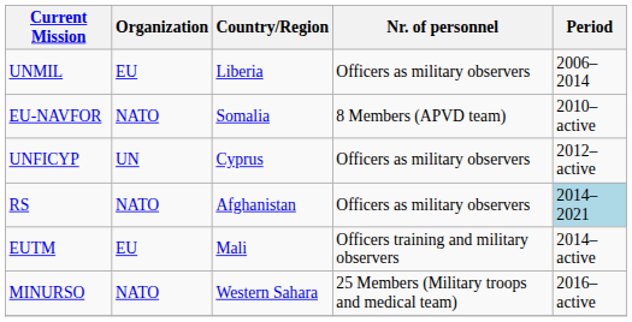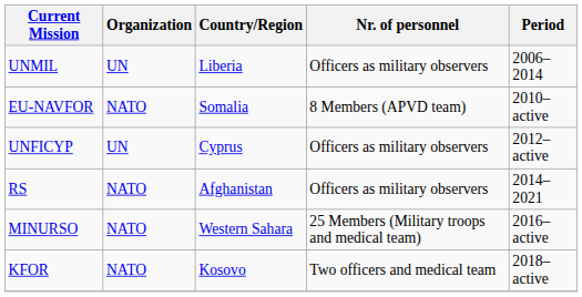 <table class="wikitable">
 <tr>
 <th><a href='#'>Current Mission</a></th>
 <th>Organization</th>
 <th>Country/Region</th>
 <th>Nr. of personnel</th>
 <th>Period</th>
 </tr>
 <tr>
 <td><a href='#'>UNMIL</a></td>
-<td><a href='#'>EU</a></td>
+<td><a href='#'>UN</a></td>
 <td><a href='#'>Liberia</a></td>
 <td>Officers as military observers</td>
 <td>2006–2014</td>
 </tr>
 <tr>
 <td><a href='#'>EU-NAVFOR</a></td>
 <td><a href='#'>NATO</a></td>
 <td><a href='#'>Somalia</a></td>
 <td>8 Members (APVD team)</td>
 <td>2010–active</td>
 </tr>
 <tr>
 <td><a href='#'>UNFICYP</a></td>
 <td><a href='#'>UN</a></td>
 <td><a href='#'>Cyprus</a></td>
 <td>Officers as military observers</td>
 <td>2012–active</td>
 </tr>
 <tr>
 <td><a href='#'>RS</a></td>
 <td><a href='#'>NATO</a></td>
 <td><a href='#'>Afghanistan</a></td>
 <td>Officers as military observers</td>
-<td style="background: lightblue;">2014–2021</td>
-</tr>
-<tr>
-<td><a href='#'>EUTM</a></td>
-<td><a href='#'>EU</a></td>
-<td><a href='#'>Mali</a></td>
-<td>Officers training and military observers</td>
-<td>2014–active</td>
+<td>2014–2021</td>
 </tr>
 <tr>
 <td><a href='#'>MINURSO</a></td>
 <td><a href='#'>NATO</a></td>
 <td><a href='#'>Western Sahara</a></td>
 <td>25 Members (Military troops and medical team)</td>
 <td>2016–active</td>
 </tr>
 <tr>
+<td><a href='#'>KFOR</a></td>
+<td><a href='#'>NATO</a></td>
+<td><a href='#'>Kosovo</a></td>
+<td>Two officers and medical team</td>
+<td>2018–active</td>
+</tr>
+<tr>
 </tr>
 </table>
